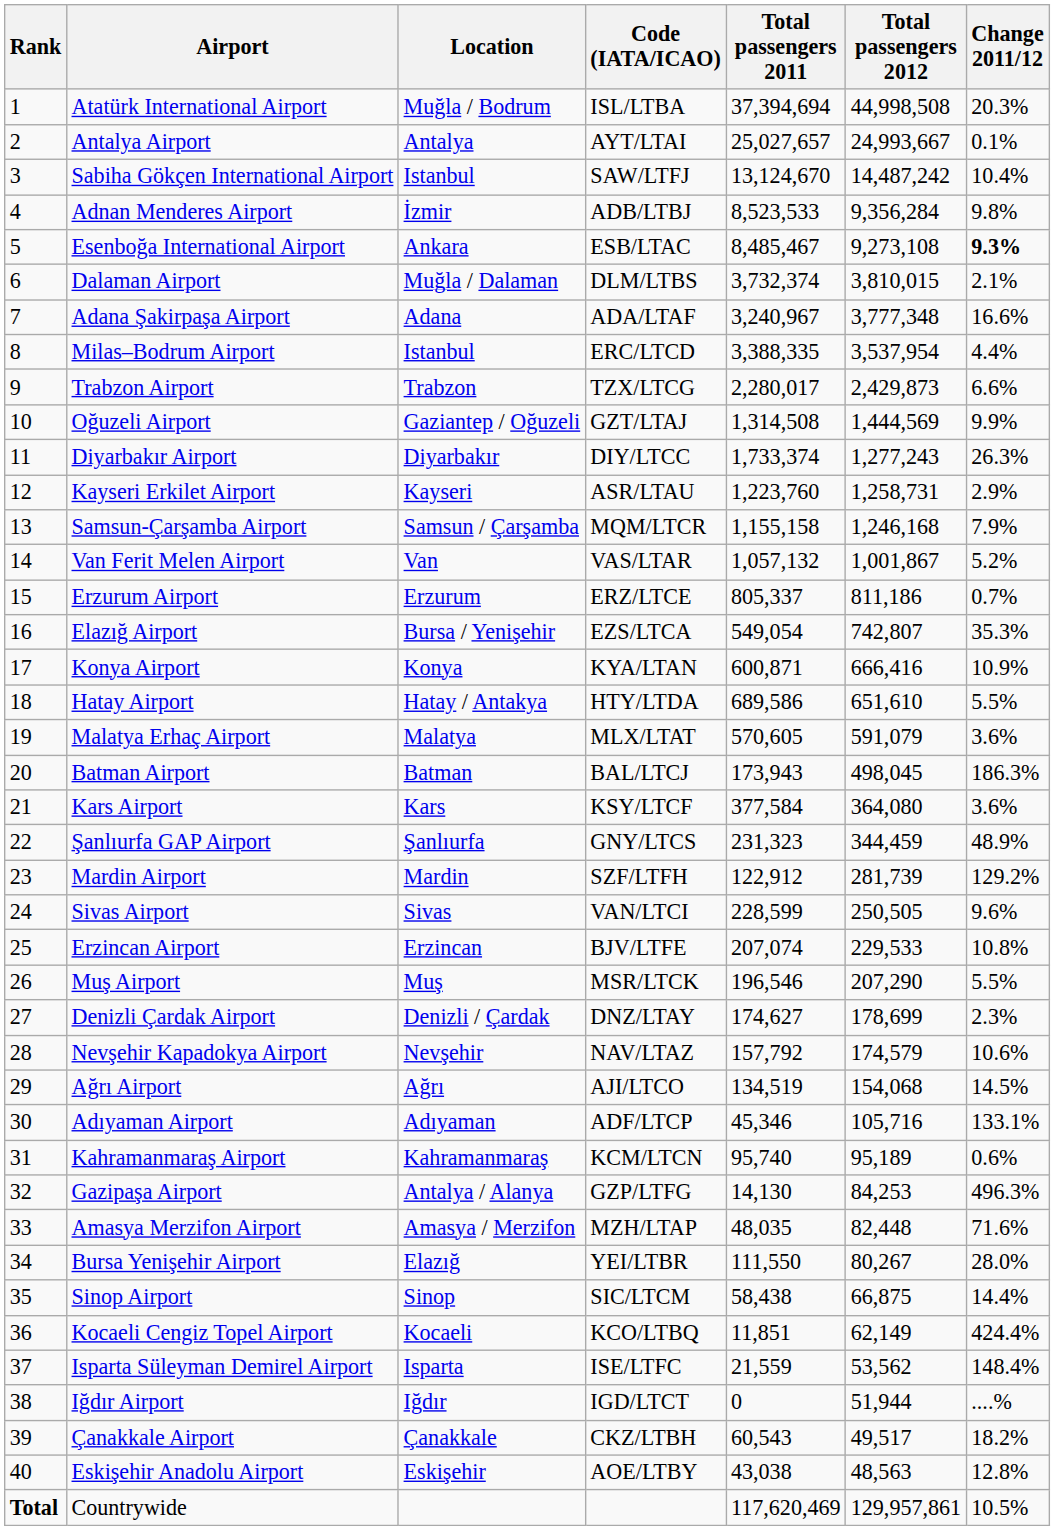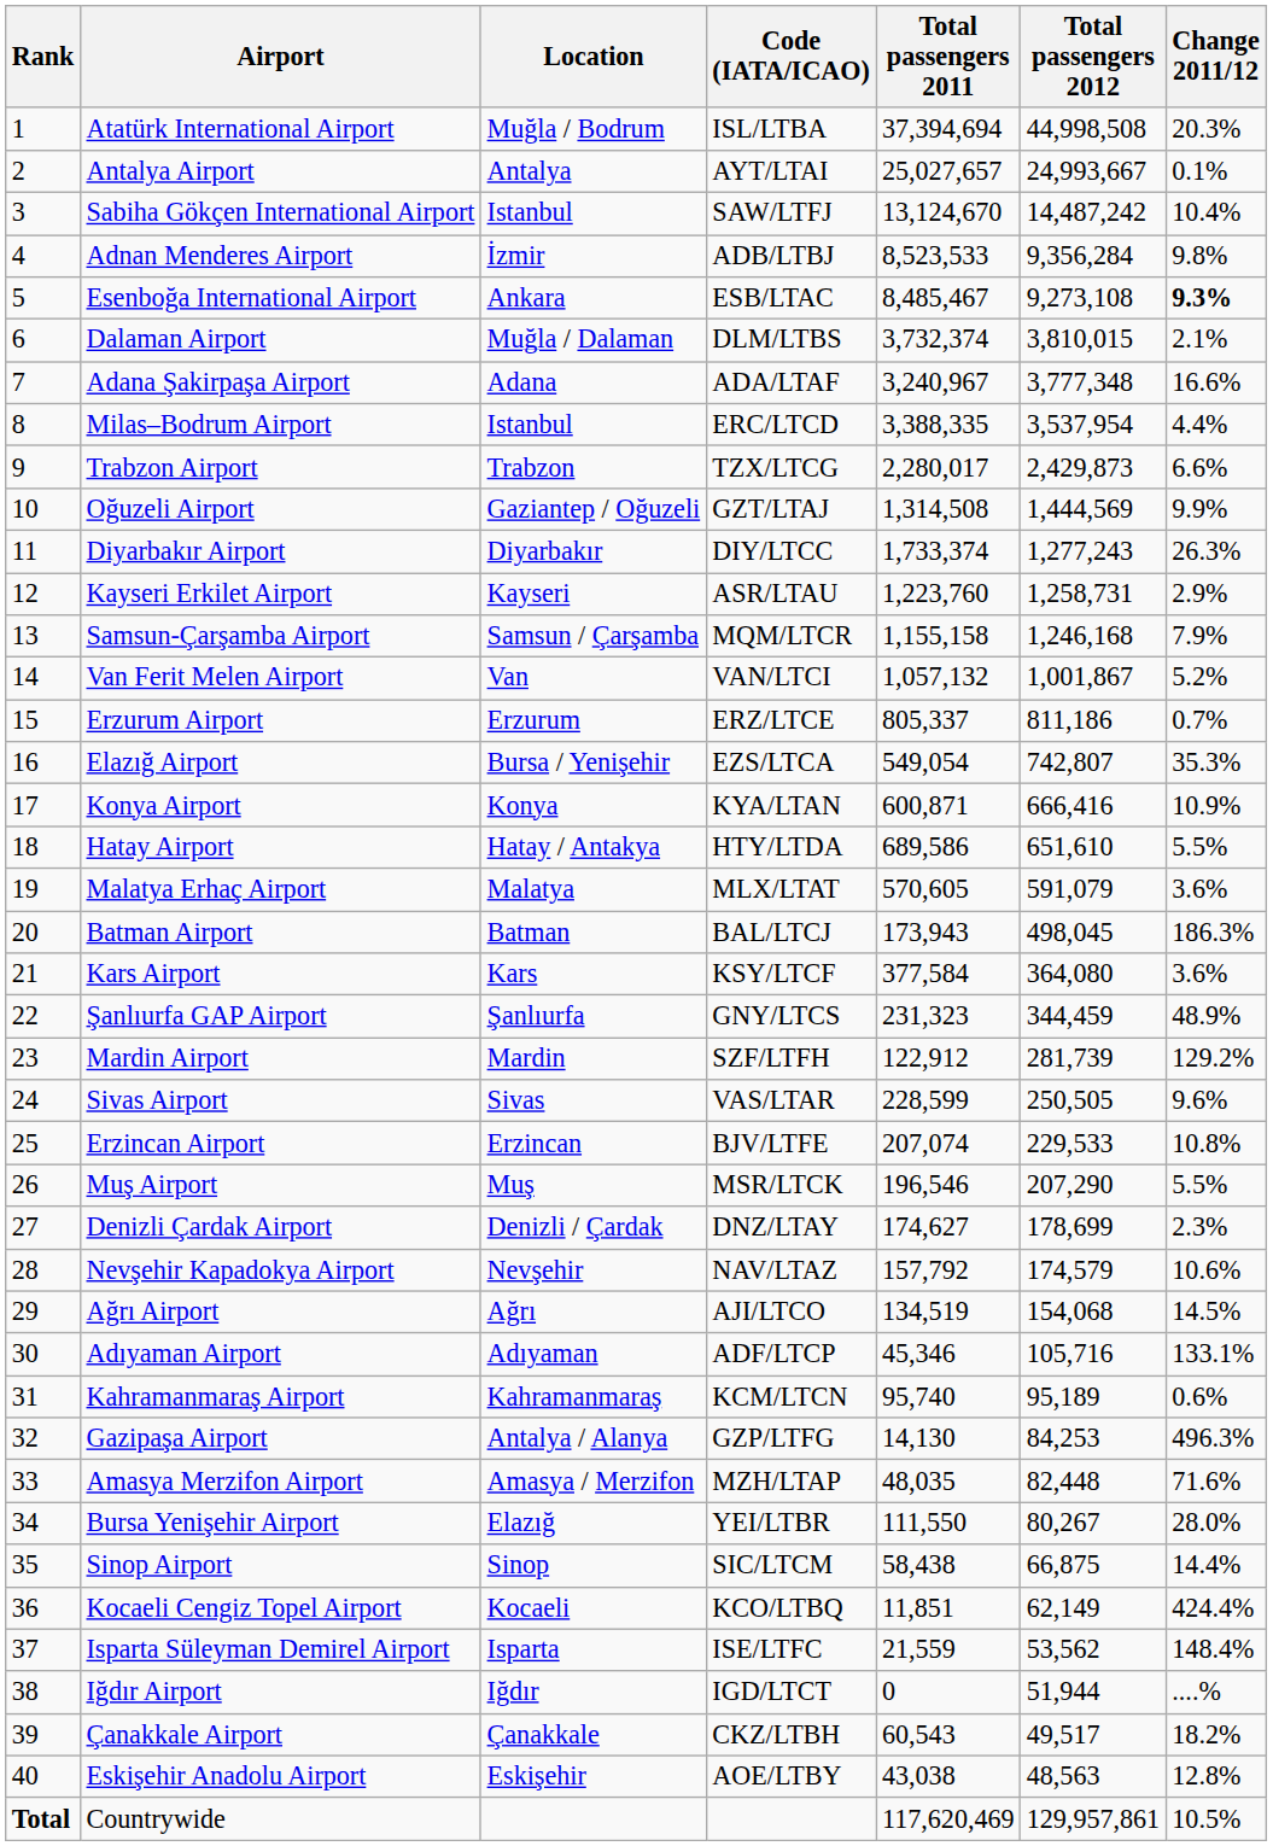 <table class="wikitable sortable">
 <tr>
 <th>Rank</th>
 <th>Airport</th>
 <th>Location</th>
 <th>Code<br>(IATA/ICAO)</th>
 <th>Total<br>passengers<br>2011</th>
 <th>Total<br>passengers<br>2012</th>
 <th>Change<br>2011/12</th>
 </tr>
 <tr>
 <td>1</td>
 <td><a href='#'>Atatürk International Airport</a></td>
 <td><a href='#'>Muğla</a> / <a href='#'>Bodrum</a></td>
 <td>ISL/LTBA</td>
 <td>37,394,694</td>
 <td>44,998,508</td>
 <td> 20.3%</td>
 </tr>
 <tr>
 <td>2</td>
 <td><a href='#'>Antalya Airport</a></td>
 <td><a href='#'>Antalya</a></td>
 <td>AYT/LTAI</td>
 <td>25,027,657</td>
 <td>24,993,667</td>
 <td> 0.1%</td>
 </tr>
 <tr>
 <td>3</td>
 <td><a href='#'>Sabiha Gökçen International Airport</a></td>
 <td><a href='#'>Istanbul</a></td>
 <td>SAW/LTFJ</td>
 <td>13,124,670</td>
 <td>14,487,242</td>
 <td> 10.4%</td>
 </tr>
 <tr>
 <td>4</td>
 <td><a href='#'>Adnan Menderes Airport</a></td>
 <td><a href='#'>İzmir</a></td>
 <td>ADB/LTBJ</td>
 <td>8,523,533</td>
 <td>9,356,284</td>
 <td> 9.8%</td>
 </tr>
 <tr>
 <td>5</td>
 <td><a href='#'>Esenboğa International Airport</a></td>
 <td><a href='#'>Ankara</a></td>
 <td>ESB/LTAC</td>
 <td>8,485,467</td>
 <td>9,273,108</td>
 <td><strong>9.3%</strong></td>
 </tr>
 <tr>
 <td>6</td>
 <td><a href='#'>Dalaman Airport</a></td>
 <td><a href='#'>Muğla</a> / <a href='#'>Dalaman</a></td>
 <td>DLM/LTBS</td>
 <td>3,732,374</td>
 <td>3,810,015</td>
 <td> 2.1%</td>
 </tr>
 <tr>
 <td>7</td>
 <td><a href='#'>Adana Şakirpaşa Airport</a></td>
 <td><a href='#'>Adana</a></td>
 <td>ADA/LTAF</td>
 <td>3,240,967</td>
 <td>3,777,348</td>
 <td> 16.6%</td>
 </tr>
 <tr>
 <td>8</td>
 <td><a href='#'>Milas–Bodrum Airport</a></td>
 <td><a href='#'>Istanbul</a></td>
 <td>ERC/LTCD</td>
 <td>3,388,335</td>
 <td>3,537,954</td>
 <td> 4.4%</td>
 </tr>
 <tr>
 <td>9</td>
 <td><a href='#'>Trabzon Airport</a></td>
 <td><a href='#'>Trabzon</a></td>
 <td>TZX/LTCG</td>
 <td>2,280,017</td>
 <td>2,429,873</td>
 <td> 6.6%</td>
 </tr>
 <tr>
 <td>10</td>
 <td><a href='#'>Oğuzeli Airport</a></td>
 <td><a href='#'>Gaziantep</a> / <a href='#'>Oğuzeli</a></td>
 <td>GZT/LTAJ</td>
 <td>1,314,508</td>
 <td>1,444,569</td>
 <td> 9.9%</td>
 </tr>
 <tr>
 <td>11</td>
 <td><a href='#'>Diyarbakır Airport</a></td>
 <td><a href='#'>Diyarbakır</a></td>
 <td>DIY/LTCC</td>
 <td>1,733,374</td>
 <td>1,277,243</td>
 <td> 26.3%</td>
 </tr>
 <tr>
 <td>12</td>
 <td><a href='#'>Kayseri Erkilet Airport</a></td>
 <td><a href='#'>Kayseri</a></td>
 <td>ASR/LTAU</td>
 <td>1,223,760</td>
 <td>1,258,731</td>
 <td> 2.9%</td>
 </tr>
 <tr>
 <td>13</td>
 <td><a href='#'>Samsun-Çarşamba Airport</a></td>
 <td><a href='#'>Samsun</a> / <a href='#'>Çarşamba</a></td>
 <td>MQM/LTCR</td>
 <td>1,155,158</td>
 <td>1,246,168</td>
 <td> 7.9%</td>
 </tr>
 <tr>
 <td>14</td>
 <td><a href='#'>Van Ferit Melen Airport</a></td>
 <td><a href='#'>Van</a></td>
-<td>VAS/LTAR</td>
+<td>VAN/LTCI</td>
 <td>1,057,132</td>
 <td>1,001,867</td>
 <td> 5.2%</td>
 </tr>
 <tr>
 <td>15</td>
 <td><a href='#'>Erzurum Airport</a></td>
 <td><a href='#'>Erzurum</a></td>
 <td>ERZ/LTCE</td>
 <td>805,337</td>
 <td>811,186</td>
 <td> 0.7%</td>
 </tr>
 <tr>
 <td>16</td>
 <td><a href='#'>Elazığ Airport</a></td>
 <td><a href='#'>Bursa</a> / <a href='#'>Yenişehir</a></td>
 <td>EZS/LTCA</td>
 <td>549,054</td>
 <td>742,807</td>
 <td> 35.3%</td>
 </tr>
 <tr>
 <td>17</td>
 <td><a href='#'>Konya Airport</a></td>
 <td><a href='#'>Konya</a></td>
 <td>KYA/LTAN</td>
 <td>600,871</td>
 <td>666,416</td>
 <td> 10.9%</td>
 </tr>
 <tr>
 <td>18</td>
 <td><a href='#'>Hatay Airport</a></td>
 <td><a href='#'>Hatay</a> / <a href='#'>Antakya</a></td>
 <td>HTY/LTDA</td>
 <td>689,586</td>
 <td>651,610</td>
 <td> 5.5%</td>
 </tr>
 <tr>
 <td>19</td>
 <td><a href='#'>Malatya Erhaç Airport</a></td>
 <td><a href='#'>Malatya</a></td>
 <td>MLX/LTAT</td>
 <td>570,605</td>
 <td>591,079</td>
 <td> 3.6%</td>
 </tr>
 <tr>
 <td>20</td>
 <td><a href='#'>Batman Airport</a></td>
 <td><a href='#'>Batman</a></td>
 <td>BAL/LTCJ</td>
 <td>173,943</td>
 <td>498,045</td>
 <td> 186.3%</td>
 </tr>
 <tr>
 <td>21</td>
 <td><a href='#'>Kars Airport</a></td>
 <td><a href='#'>Kars</a></td>
 <td>KSY/LTCF</td>
 <td>377,584</td>
 <td>364,080</td>
 <td> 3.6%</td>
 </tr>
 <tr>
 <td>22</td>
 <td><a href='#'>Şanlıurfa GAP Airport</a></td>
 <td><a href='#'>Şanlıurfa</a></td>
 <td>GNY/LTCS</td>
 <td>231,323</td>
 <td>344,459</td>
 <td> 48.9%</td>
 </tr>
 <tr>
 <td>23</td>
 <td><a href='#'>Mardin Airport</a></td>
 <td><a href='#'>Mardin</a></td>
 <td>SZF/LTFH</td>
 <td>122,912</td>
 <td>281,739</td>
 <td> 129.2%</td>
 </tr>
 <tr>
 <td>24</td>
 <td><a href='#'>Sivas Airport</a></td>
 <td><a href='#'>Sivas</a></td>
-<td>VAN/LTCI</td>
+<td>VAS/LTAR</td>
 <td>228,599</td>
 <td>250,505</td>
 <td> 9.6%</td>
 </tr>
 <tr>
 <td>25</td>
 <td><a href='#'>Erzincan Airport</a></td>
 <td><a href='#'>Erzincan</a></td>
 <td>BJV/LTFE</td>
 <td>207,074</td>
 <td>229,533</td>
 <td> 10.8%</td>
 </tr>
 <tr>
 <td>26</td>
 <td><a href='#'>Muş Airport</a></td>
 <td><a href='#'>Muş</a></td>
 <td>MSR/LTCK</td>
 <td>196,546</td>
 <td>207,290</td>
 <td> 5.5%</td>
 </tr>
 <tr>
 <td>27</td>
 <td><a href='#'>Denizli Çardak Airport</a></td>
 <td><a href='#'>Denizli</a> / <a href='#'>Çardak</a></td>
 <td>DNZ/LTAY</td>
 <td>174,627</td>
 <td>178,699</td>
 <td> 2.3%</td>
 </tr>
 <tr>
 <td>28</td>
 <td><a href='#'>Nevşehir Kapadokya Airport</a></td>
 <td><a href='#'>Nevşehir</a></td>
 <td>NAV/LTAZ</td>
 <td>157,792</td>
 <td>174,579</td>
 <td> 10.6%</td>
 </tr>
 <tr>
 <td>29</td>
 <td><a href='#'>Ağrı Airport</a></td>
 <td><a href='#'>Ağrı</a></td>
 <td>AJI/LTCO</td>
 <td>134,519</td>
 <td>154,068</td>
 <td> 14.5%</td>
 </tr>
 <tr>
 <td>30</td>
 <td><a href='#'>Adıyaman Airport</a></td>
 <td><a href='#'>Adıyaman</a></td>
 <td>ADF/LTCP</td>
 <td>45,346</td>
 <td>105,716</td>
 <td> 133.1%</td>
 </tr>
 <tr>
 <td>31</td>
 <td><a href='#'>Kahramanmaraş Airport</a></td>
 <td><a href='#'>Kahramanmaraş</a></td>
 <td>KCM/LTCN</td>
 <td>95,740</td>
 <td>95,189</td>
 <td> 0.6%</td>
 </tr>
 <tr>
 <td>32</td>
 <td><a href='#'>Gazipaşa Airport</a></td>
 <td><a href='#'>Antalya</a> / <a href='#'>Alanya</a></td>
 <td>GZP/LTFG</td>
 <td>14,130</td>
 <td>84,253</td>
 <td> 496.3%</td>
 </tr>
 <tr>
 <td>33</td>
 <td><a href='#'>Amasya Merzifon Airport</a></td>
 <td><a href='#'>Amasya</a> / <a href='#'>Merzifon</a></td>
 <td>MZH/LTAP</td>
 <td>48,035</td>
 <td>82,448</td>
 <td> 71.6%</td>
 </tr>
 <tr>
 <td>34</td>
 <td><a href='#'>Bursa Yenişehir Airport</a></td>
 <td><a href='#'>Elazığ</a></td>
 <td>YEI/LTBR</td>
 <td>111,550</td>
 <td>80,267</td>
 <td> 28.0%</td>
 </tr>
 <tr>
 <td>35</td>
 <td><a href='#'>Sinop Airport</a></td>
 <td><a href='#'>Sinop</a></td>
 <td>SIC/LTCM</td>
 <td>58,438</td>
 <td>66,875</td>
 <td> 14.4%</td>
 </tr>
 <tr>
 <td>36</td>
 <td><a href='#'>Kocaeli Cengiz Topel Airport</a></td>
 <td><a href='#'>Kocaeli</a></td>
 <td>KCO/LTBQ</td>
 <td>11,851</td>
 <td>62,149</td>
 <td> 424.4%</td>
 </tr>
 <tr>
 <td>37</td>
 <td><a href='#'>Isparta Süleyman Demirel Airport</a></td>
 <td><a href='#'>Isparta</a></td>
 <td>ISE/LTFC</td>
 <td>21,559</td>
 <td>53,562</td>
 <td> 148.4%</td>
 </tr>
 <tr>
 <td>38</td>
 <td><a href='#'>Iğdır Airport</a></td>
 <td><a href='#'>Iğdır</a></td>
 <td>IGD/LTCT</td>
 <td>0</td>
 <td>51,944</td>
 <td> ....%</td>
 </tr>
 <tr>
 <td>39</td>
 <td><a href='#'>Çanakkale Airport</a></td>
 <td><a href='#'>Çanakkale</a></td>
 <td>CKZ/LTBH</td>
 <td>60,543</td>
 <td>49,517</td>
 <td> 18.2%</td>
 </tr>
 <tr>
 <td>40</td>
 <td><a href='#'>Eskişehir Anadolu Airport</a></td>
 <td><a href='#'>Eskişehir</a></td>
 <td>AOE/LTBY</td>
 <td>43,038</td>
 <td>48,563</td>
 <td> 12.8%</td>
 </tr>
 <tr>
 <td><strong>Total</strong></td>
 <td>Countrywide</td>
 <td></td>
 <td></td>
 <td>117,620,469</td>
 <td>129,957,861</td>
 <td> 10.5%</td>
 </tr>
 </table>
